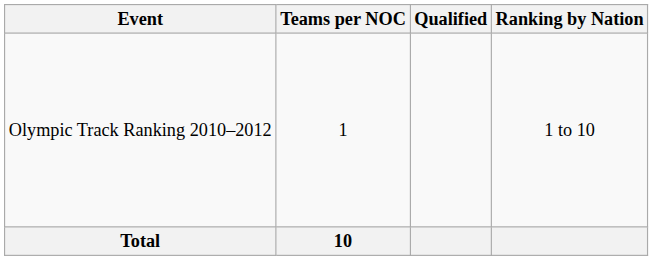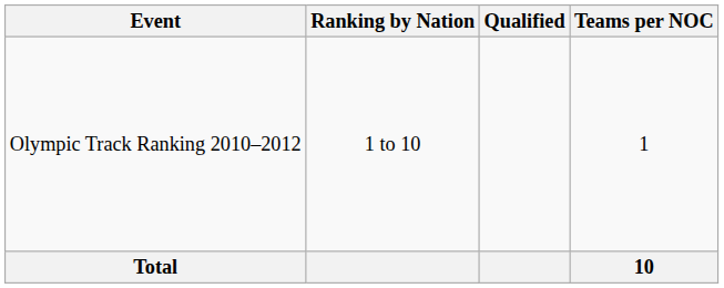 <table class="wikitable">
 <tr>
 <th>Event</th>
+<th>Ranking by Nation</th>
+<th>Qualified</th>
 <th>Teams per NOC</th>
-<th>Qualified</th>
-<th>Ranking by Nation</th>
 </tr>
 <tr>
 <td>Olympic Track Ranking 2010–2012</td>
+<td style="text-align:center;">1 to 10</td>
+<td> <br> <br><br> <br> <br> <br><br> <br> <br></td>
 <td style="text-align:center;">1</td>
-<td> <br> <br><br> <br> <br> <br><br> <br> <br></td>
-<td style="text-align:center;">1 to 10</td>
 </tr>
 <tr>
 <th>Total</th>
-<th>10</th>
 <th></th>
 <th></th>
+<th>10</th>
 </tr>
 </table>
